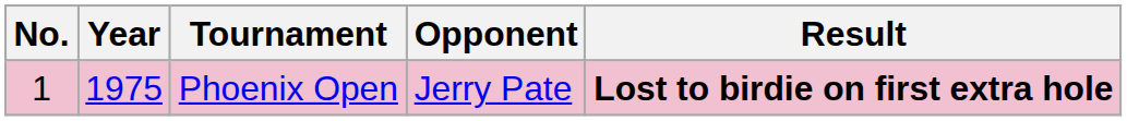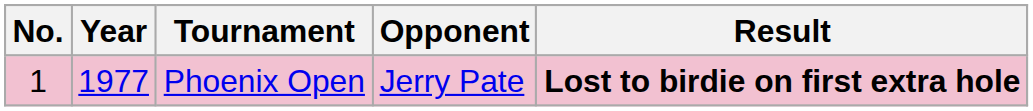 <table class="wikitable" style="font-size:95%;">
 <tr>
 <th>No.</th>
 <th>Year</th>
 <th>Tournament</th>
 <th>Opponent</th>
 <th>Result</th>
 </tr>
 <tr style="background:#F2C1D1;">
 <td align=center>1</td>
-<td><a href='#'>1975</a></td>
+<td><a href='#'>1977</a></td>
 <td><a href='#'>Phoenix Open</a></td>
 <td> <a href='#'>Jerry Pate</a></td>
 <td><strong>Lost to birdie on first extra hole</strong></td>
 </tr>
 </table>
